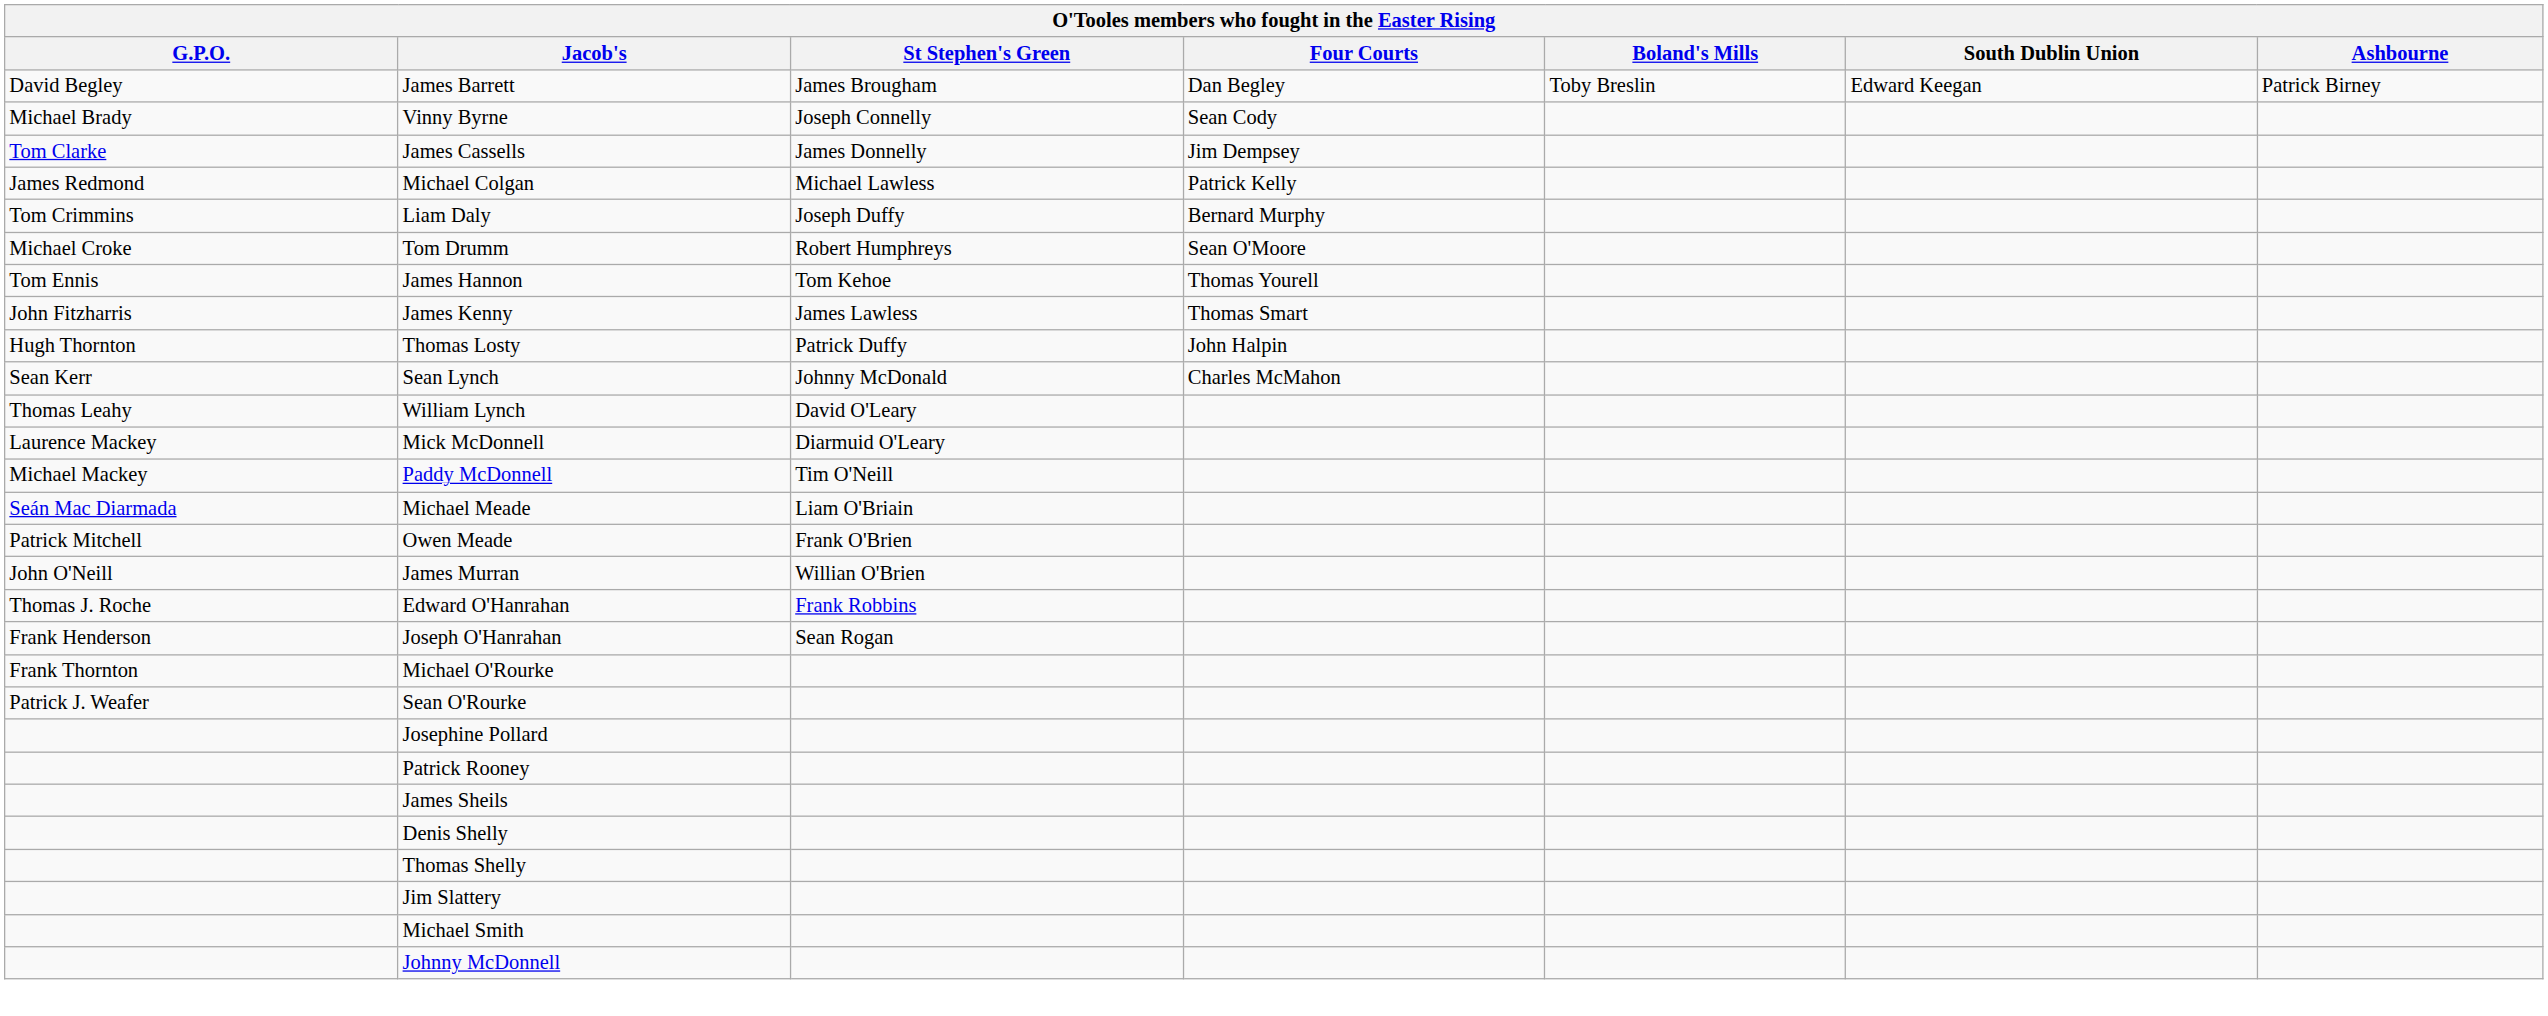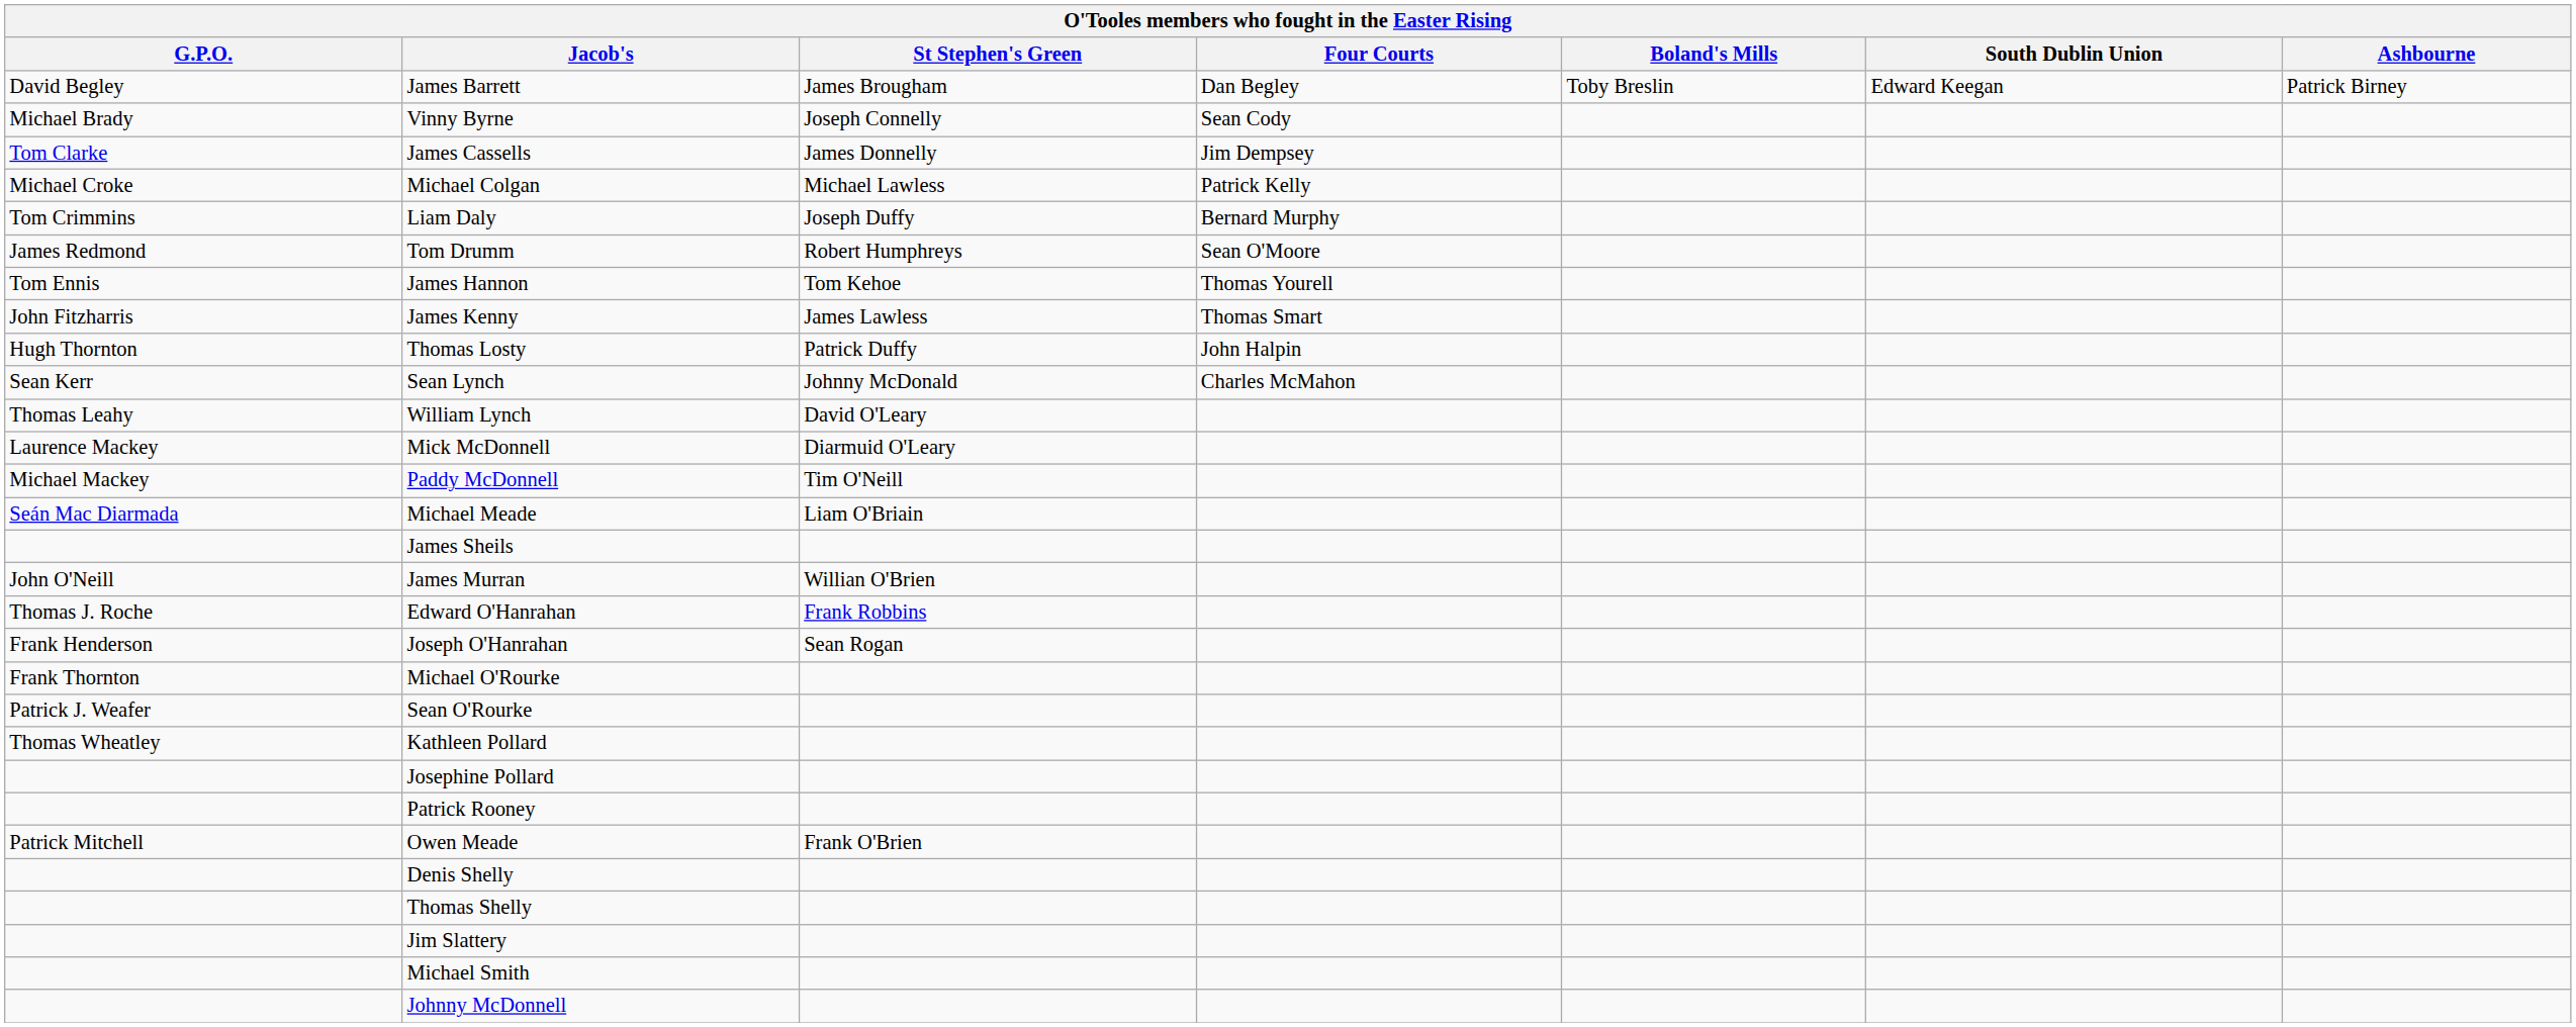 <table align="center" class="wikitable" style="width:100%;">
 <tr>
 <th colspan="7">O'Tooles members who fought in the <a href='#'>Easter Rising</a></th>
 </tr>
 <tr>
 <th><a href='#'>G.P.O.</a></th>
 <th><a href='#'>Jacob's</a></th>
 <th><a href='#'>St Stephen's Green</a></th>
 <th><a href='#'>Four Courts</a></th>
 <th><a href='#'>Boland's Mills</a></th>
 <th>South Dublin Union</th>
 <th><a href='#'>Ashbourne</a></th>
 </tr>
 <tr>
 <td>David Begley</td>
 <td>James Barrett</td>
 <td>James Brougham</td>
 <td>Dan Begley</td>
 <td>Toby Breslin</td>
 <td>Edward Keegan</td>
 <td>Patrick Birney</td>
 </tr>
 <tr>
 <td>Michael Brady</td>
 <td>Vinny Byrne</td>
 <td>Joseph Connelly</td>
 <td>Sean Cody</td>
 <td></td>
 <td></td>
 <td></td>
 </tr>
 <tr>
 <td><a href='#'>Tom Clarke</a></td>
 <td>James Cassells</td>
 <td>James Donnelly</td>
 <td>Jim Dempsey</td>
 <td></td>
 <td></td>
 <td></td>
 </tr>
 <tr>
-<td>James Redmond</td>
+<td>Michael Croke</td>
 <td>Michael Colgan</td>
 <td>Michael Lawless</td>
 <td>Patrick Kelly</td>
 <td></td>
 <td></td>
 <td></td>
 </tr>
 <tr>
 <td>Tom Crimmins</td>
 <td>Liam Daly</td>
 <td>Joseph Duffy</td>
 <td>Bernard Murphy</td>
 <td></td>
 <td></td>
 <td></td>
 </tr>
 <tr>
-<td>Michael Croke</td>
+<td>James Redmond</td>
 <td>Tom Drumm</td>
 <td>Robert Humphreys</td>
 <td>Sean O'Moore</td>
 <td></td>
 <td></td>
 <td></td>
 </tr>
 <tr>
 <td>Tom Ennis</td>
 <td>James Hannon</td>
 <td>Tom Kehoe</td>
 <td>Thomas Yourell</td>
 <td></td>
 <td></td>
 <td></td>
 </tr>
 <tr>
 <td>John Fitzharris</td>
 <td>James Kenny</td>
 <td>James Lawless</td>
 <td>Thomas Smart</td>
 <td></td>
 <td></td>
 <td></td>
 </tr>
 <tr>
 <td>Hugh Thornton</td>
 <td>Thomas Losty</td>
 <td>Patrick Duffy</td>
 <td>John Halpin</td>
 <td></td>
 <td></td>
 <td></td>
 </tr>
 <tr>
 <td>Sean Kerr</td>
 <td>Sean Lynch</td>
 <td>Johnny McDonald</td>
 <td>Charles McMahon</td>
 <td></td>
 <td></td>
 <td></td>
 </tr>
 <tr>
 <td>Thomas Leahy</td>
 <td>William Lynch</td>
 <td>David O'Leary</td>
 <td></td>
 <td></td>
 <td></td>
 <td></td>
 </tr>
 <tr>
 <td>Laurence Mackey</td>
 <td>Mick McDonnell</td>
 <td>Diarmuid O'Leary</td>
 <td></td>
 <td></td>
 <td></td>
 <td></td>
 </tr>
 <tr>
 <td>Michael Mackey</td>
 <td><a href='#'>Paddy McDonnell</a></td>
 <td>Tim O'Neill</td>
 <td></td>
 <td></td>
 <td></td>
 <td></td>
 </tr>
 <tr>
 <td><a href='#'>Seán Mac Diarmada</a></td>
 <td>Michael Meade</td>
 <td>Liam O'Briain</td>
 <td></td>
 <td></td>
 <td></td>
 <td></td>
 </tr>
 <tr>
-<td>Patrick Mitchell</td>
-<td>Owen Meade</td>
-<td>Frank O'Brien</td>
+<td></td>
+<td>James Sheils</td>
+<td></td>
 <td></td>
 <td></td>
 <td></td>
 <td></td>
 </tr>
 <tr>
 <td>John O'Neill</td>
 <td>James Murran</td>
 <td>Willian O'Brien</td>
 <td></td>
 <td></td>
 <td></td>
 <td></td>
 </tr>
 <tr>
 <td>Thomas J. Roche</td>
 <td>Edward O'Hanrahan</td>
 <td><a href='#'>Frank Robbins</a></td>
 <td></td>
 <td></td>
 <td></td>
 <td></td>
 </tr>
 <tr>
 <td>Frank Henderson</td>
 <td>Joseph O'Hanrahan</td>
 <td>Sean Rogan</td>
 <td></td>
 <td></td>
 <td></td>
 <td></td>
 </tr>
 <tr>
 <td>Frank Thornton</td>
 <td>Michael O'Rourke</td>
 <td></td>
 <td></td>
 <td></td>
 <td></td>
 <td></td>
 </tr>
 <tr>
 <td>Patrick J. Weafer</td>
 <td>Sean O'Rourke</td>
 <td></td>
 <td></td>
 <td></td>
 <td></td>
 <td></td>
 </tr>
 <tr>
+<td>Thomas Wheatley</td>
+<td>Kathleen Pollard</td>
+<td></td>
+<td></td>
+<td></td>
+<td></td>
+<td></td>
+</tr>
+<tr>
 <td></td>
 <td>Josephine Pollard</td>
 <td></td>
 <td></td>
 <td></td>
 <td></td>
 <td></td>
 </tr>
 <tr>
 <td></td>
 <td>Patrick Rooney</td>
 <td></td>
 <td></td>
 <td></td>
 <td></td>
 <td></td>
 </tr>
 <tr>
-<td></td>
-<td>James Sheils</td>
-<td></td>
+<td>Patrick Mitchell</td>
+<td>Owen Meade</td>
+<td>Frank O'Brien</td>
 <td></td>
 <td></td>
 <td></td>
 <td></td>
 </tr>
 <tr>
 <td></td>
 <td>Denis Shelly</td>
 <td></td>
 <td></td>
 <td></td>
 <td></td>
 <td></td>
 </tr>
 <tr>
 <td></td>
 <td>Thomas Shelly</td>
 <td></td>
 <td></td>
 <td></td>
 <td></td>
 <td></td>
 </tr>
 <tr>
 <td></td>
 <td>Jim Slattery</td>
 <td></td>
 <td></td>
 <td></td>
 <td></td>
 <td></td>
 </tr>
 <tr>
 <td></td>
 <td>Michael Smith</td>
 <td></td>
 <td></td>
 <td></td>
 <td></td>
 <td></td>
 </tr>
 <tr>
 <td></td>
 <td><a href='#'>Johnny McDonnell</a></td>
 <td></td>
 <td></td>
 <td></td>
 <td></td>
 <td></td>
 </tr>
 </table>
